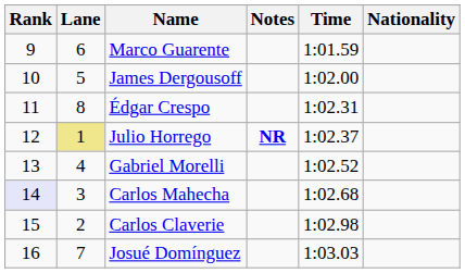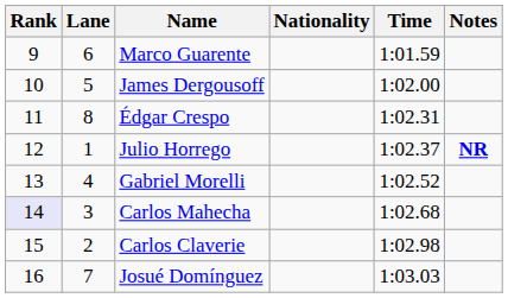 <table class="wikitable sortable" style="text-align:center">
 <tr>
 <th>Rank</th>
 <th>Lane</th>
 <th>Name</th>
+<th>Nationality</th>
+<th>Time</th>
 <th>Notes</th>
-<th>Time</th>
-<th>Nationality</th>
 </tr>
 <tr>
 <td>9</td>
 <td>6</td>
 <td align=left><a href='#'>Marco Guarente</a></td>
+<td align=left></td>
+<td>1:01.59</td>
 <td></td>
-<td>1:01.59</td>
-<td align=left></td>
 </tr>
 <tr>
 <td>10</td>
 <td>5</td>
 <td align=left><a href='#'>James Dergousoff</a></td>
+<td align=left></td>
+<td>1:02.00</td>
 <td></td>
-<td>1:02.00</td>
-<td align=left></td>
 </tr>
 <tr>
 <td>11</td>
 <td>8</td>
 <td align=left><a href='#'>Édgar Crespo</a></td>
+<td align=left></td>
+<td>1:02.31</td>
 <td></td>
-<td>1:02.31</td>
-<td align=left></td>
 </tr>
 <tr>
 <td>12</td>
-<td style="background: khaki;">1</td>
+<td>1</td>
 <td align=left><a href='#'>Julio Horrego</a></td>
+<td align=left></td>
+<td>1:02.37</td>
 <td><strong><a href='#'>NR</a></strong></td>
-<td>1:02.37</td>
-<td align=left></td>
 </tr>
 <tr>
 <td>13</td>
 <td>4</td>
 <td align=left><a href='#'>Gabriel Morelli</a></td>
+<td align=left></td>
+<td>1:02.52</td>
 <td></td>
-<td>1:02.52</td>
-<td align=left></td>
 </tr>
 <tr>
 <td style="background: lavender;">14</td>
 <td>3</td>
 <td align=left><a href='#'>Carlos Mahecha</a></td>
+<td align=left></td>
+<td>1:02.68</td>
 <td></td>
-<td>1:02.68</td>
-<td align=left></td>
 </tr>
 <tr>
 <td>15</td>
 <td>2</td>
 <td align=left><a href='#'>Carlos Claverie</a></td>
+<td align=left></td>
+<td>1:02.98</td>
 <td></td>
-<td>1:02.98</td>
-<td align=left></td>
 </tr>
 <tr>
 <td>16</td>
 <td>7</td>
 <td align=left><a href='#'>Josué Domínguez</a></td>
+<td align=left></td>
+<td>1:03.03</td>
 <td></td>
-<td>1:03.03</td>
-<td align=left></td>
 </tr>
 </table>
